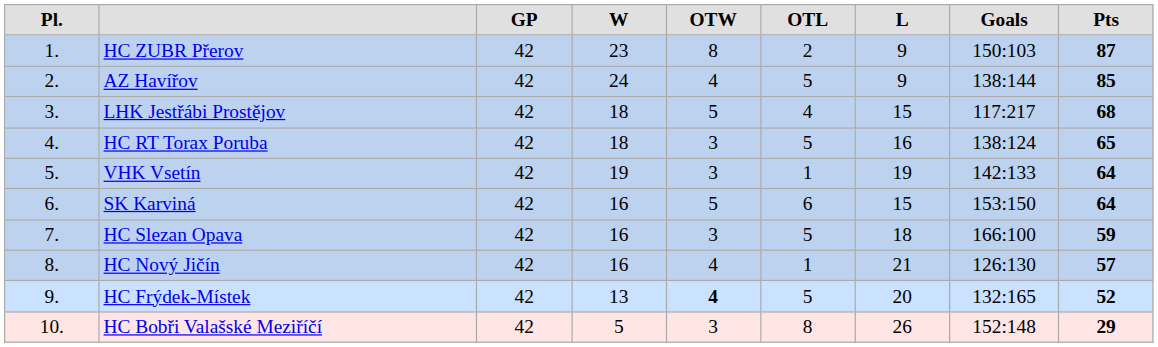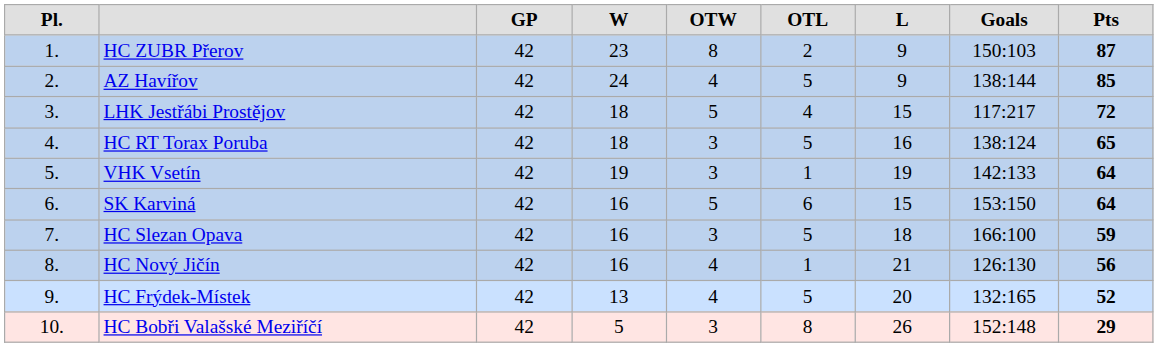 <table class="wikitable" style="width:60%; text-align: center">
 <tr style="font-weight:bold; background-color:#e0e0e0">
 <td width="5%">Pl.</td>
 <td width="20%"></td>
 <td width="5%">GP</td>
 <td width="5%">W</td>
 <td width="5%">OTW</td>
 <td width="5%">OTL</td>
 <td width="5%">L</td>
 <td width="5%">Goals</td>
 <td width="5%">Pts</td>
 </tr>
 <tr style="background-color:#BCD2EE">
 <td>1.</td>
 <td style="text-align: left"><a href='#'>HC ZUBR Přerov</a></td>
 <td>42</td>
 <td>23</td>
 <td>8</td>
 <td>2</td>
 <td>9</td>
 <td>150:103</td>
 <td><strong>87</strong></td>
 </tr>
 <tr style="background-color:#BCD2EE">
 <td>2.</td>
 <td style="text-align: left"><a href='#'>AZ Havířov</a></td>
 <td>42</td>
 <td>24</td>
 <td>4</td>
 <td>5</td>
 <td>9</td>
 <td>138:144</td>
 <td><strong>85</strong></td>
 </tr>
 <tr style="background-color:#BCD2EE">
 <td>3.</td>
 <td style="text-align: left"><a href='#'>LHK Jestřábi Prostějov</a></td>
 <td>42</td>
 <td>18</td>
 <td>5</td>
 <td>4</td>
 <td>15</td>
 <td>117:217</td>
-<td><strong>68</strong></td>
+<td><strong>72</strong></td>
 </tr>
 <tr style="background-color:#BCD2EE">
 <td>4.</td>
 <td style="text-align: left"><a href='#'>HC RT Torax Poruba</a></td>
 <td>42</td>
 <td>18</td>
 <td>3</td>
 <td>5</td>
 <td>16</td>
 <td>138:124</td>
 <td><strong>65</strong></td>
 </tr>
 <tr style="background-color:#BCD2EE">
 <td>5.</td>
 <td style="text-align: left"><a href='#'>VHK Vsetín</a></td>
 <td>42</td>
 <td>19</td>
 <td>3</td>
 <td>1</td>
 <td>19</td>
 <td>142:133</td>
 <td><strong>64</strong></td>
 </tr>
 <tr style="background-color:#BCD2EE">
 <td>6.</td>
 <td style="text-align: left"><a href='#'>SK Karviná</a></td>
 <td>42</td>
 <td>16</td>
 <td>5</td>
 <td>6</td>
 <td>15</td>
 <td>153:150</td>
 <td><strong>64</strong></td>
 </tr>
 <tr style="background-color:#BCD2EE">
 <td>7.</td>
 <td style="text-align: left"><a href='#'>HC Slezan Opava</a></td>
 <td>42</td>
 <td>16</td>
 <td>3</td>
 <td>5</td>
 <td>18</td>
 <td>166:100</td>
 <td><strong>59</strong></td>
 </tr>
 <tr style="background-color:#BCD2EE">
 <td>8.</td>
 <td style="text-align: left"><a href='#'>HC Nový Jičín</a></td>
 <td>42</td>
 <td>16</td>
 <td>4</td>
 <td>1</td>
 <td>21</td>
 <td>126:130</td>
-<td><strong>57</strong></td>
+<td><strong>56</strong></td>
 </tr>
 <tr style="background-color:#CAE1FF">
 <td>9.</td>
 <td style="text-align: left"><a href='#'>HC Frýdek-Místek</a></td>
 <td>42</td>
 <td>13</td>
-<td><strong>4</strong></td>
+<td>4</td>
 <td>5</td>
 <td>20</td>
 <td>132:165</td>
 <td><strong>52</strong></td>
 </tr>
 <tr style="background-color:#ffe5e3">
 <td>10.</td>
 <td style="text-align: left"><a href='#'>HC Bobři Valašské Meziříčí</a></td>
 <td>42</td>
 <td>5</td>
 <td>3</td>
 <td>8</td>
 <td>26</td>
 <td>152:148</td>
 <td><strong>29</strong></td>
 </tr>
 </table>
